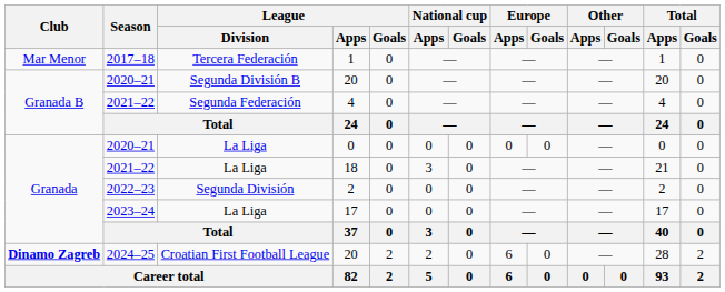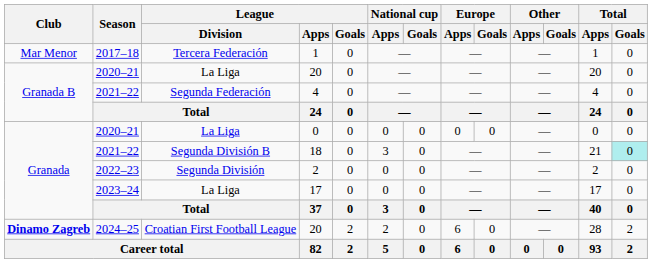 <table class="wikitable" Style="text-align: center">
 <tr>
 <th rowspan="2">Club</th>
 <th rowspan="2">Season</th>
 <th colspan="3">League</th>
 <th colspan="2">National cup</th>
 <th colspan="2">Europe</th>
 <th colspan="2">Other</th>
 <th colspan="2">Total</th>
 </tr>
 <tr>
 <th>Division</th>
 <th>Apps</th>
 <th>Goals</th>
 <th>Apps</th>
 <th>Goals</th>
 <th>Apps</th>
 <th>Goals</th>
 <th>Apps</th>
 <th>Goals</th>
 <th>Apps</th>
 <th>Goals</th>
 </tr>
 <tr>
 <td><a href='#'>Mar Menor</a></td>
 <td><a href='#'>2017–18</a></td>
 <td><a href='#'>Tercera Federación</a></td>
 <td>1</td>
 <td>0</td>
 <td colspan="2">—</td>
 <td colspan="2">—</td>
 <td colspan="2">—</td>
 <td>1</td>
 <td>0</td>
 </tr>
 <tr>
 <td rowspan="3"><a href='#'>Granada B</a></td>
 <td><a href='#'>2020–21</a></td>
-<td><a href='#'>Segunda División B</a></td>
+<td>La Liga</td>
 <td>20</td>
 <td>0</td>
 <td colspan="2">—</td>
 <td colspan="2">—</td>
 <td colspan="2">—</td>
 <td>20</td>
 <td>0</td>
 </tr>
 <tr>
 <td><a href='#'>2021–22</a></td>
 <td><a href='#'>Segunda Federación</a></td>
 <td>4</td>
 <td>0</td>
 <td colspan="2">—</td>
 <td colspan="2">—</td>
 <td colspan="2">—</td>
 <td>4</td>
 <td>0</td>
 </tr>
 <tr>
 <th colspan="2">Total</th>
 <th>24</th>
 <th>0</th>
 <th colspan="2">—</th>
 <th colspan="2">—</th>
 <th colspan="2">—</th>
 <th>24</th>
 <th>0</th>
 </tr>
 <tr>
 <td rowspan="5"><a href='#'>Granada</a></td>
 <td><a href='#'>2020–21</a></td>
 <td><a href='#'>La Liga</a></td>
 <td>0</td>
 <td>0</td>
 <td>0</td>
 <td>0</td>
 <td>0</td>
 <td>0</td>
 <td colspan="2">—</td>
 <td>0</td>
 <td>0</td>
 </tr>
 <tr>
 <td><a href='#'>2021–22</a></td>
-<td>La Liga</td>
+<td><a href='#'>Segunda División B</a></td>
 <td>18</td>
 <td>0</td>
 <td>3</td>
 <td>0</td>
 <td colspan="2">—</td>
 <td colspan="2">—</td>
 <td>21</td>
-<td>0</td>
+<td style="background: paleturquoise;">0</td>
 </tr>
 <tr>
 <td><a href='#'>2022–23</a></td>
 <td><a href='#'>Segunda División</a></td>
 <td>2</td>
 <td>0</td>
 <td>0</td>
 <td>0</td>
 <td colspan="2">—</td>
 <td colspan="2">—</td>
 <td>2</td>
 <td>0</td>
 </tr>
 <tr>
 <td><a href='#'>2023–24</a></td>
 <td>La Liga</td>
 <td>17</td>
 <td>0</td>
 <td>0</td>
 <td>0</td>
 <td colspan="2">—</td>
 <td colspan="2">—</td>
 <td>17</td>
 <td>0</td>
 </tr>
 <tr>
 <th colspan="2">Total</th>
 <th>37</th>
 <th>0</th>
 <th>3</th>
 <th>0</th>
 <th colspan="2">—</th>
 <th colspan="2">—</th>
 <th>40</th>
 <th>0</th>
 </tr>
 <tr>
 <td><strong><a href='#'>Dinamo Zagreb</a></strong></td>
 <td><a href='#'>2024–25</a></td>
 <td><a href='#'>Croatian First Football League</a></td>
 <td>20</td>
 <td>2</td>
 <td>2</td>
 <td>0</td>
 <td>6</td>
 <td>0</td>
 <td colspan="2">—</td>
 <td>28</td>
 <td>2</td>
 </tr>
 <tr>
 <th colspan="3">Career total</th>
 <th>82</th>
 <th>2</th>
 <th>5</th>
 <th>0</th>
 <th>6</th>
 <th>0</th>
 <th>0</th>
 <th>0</th>
 <th>93</th>
 <th>2</th>
 </tr>
 </table>
